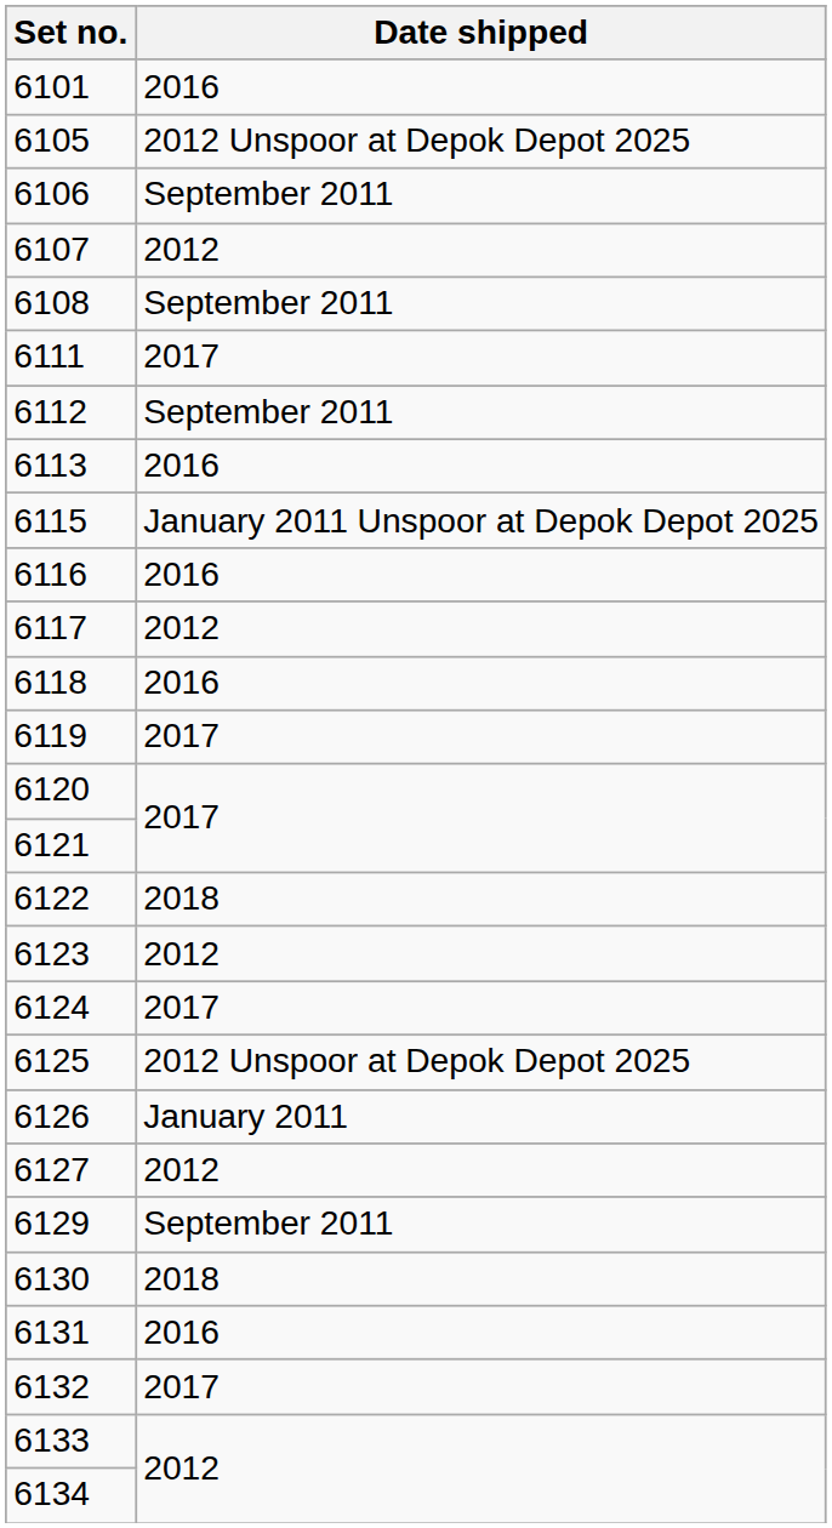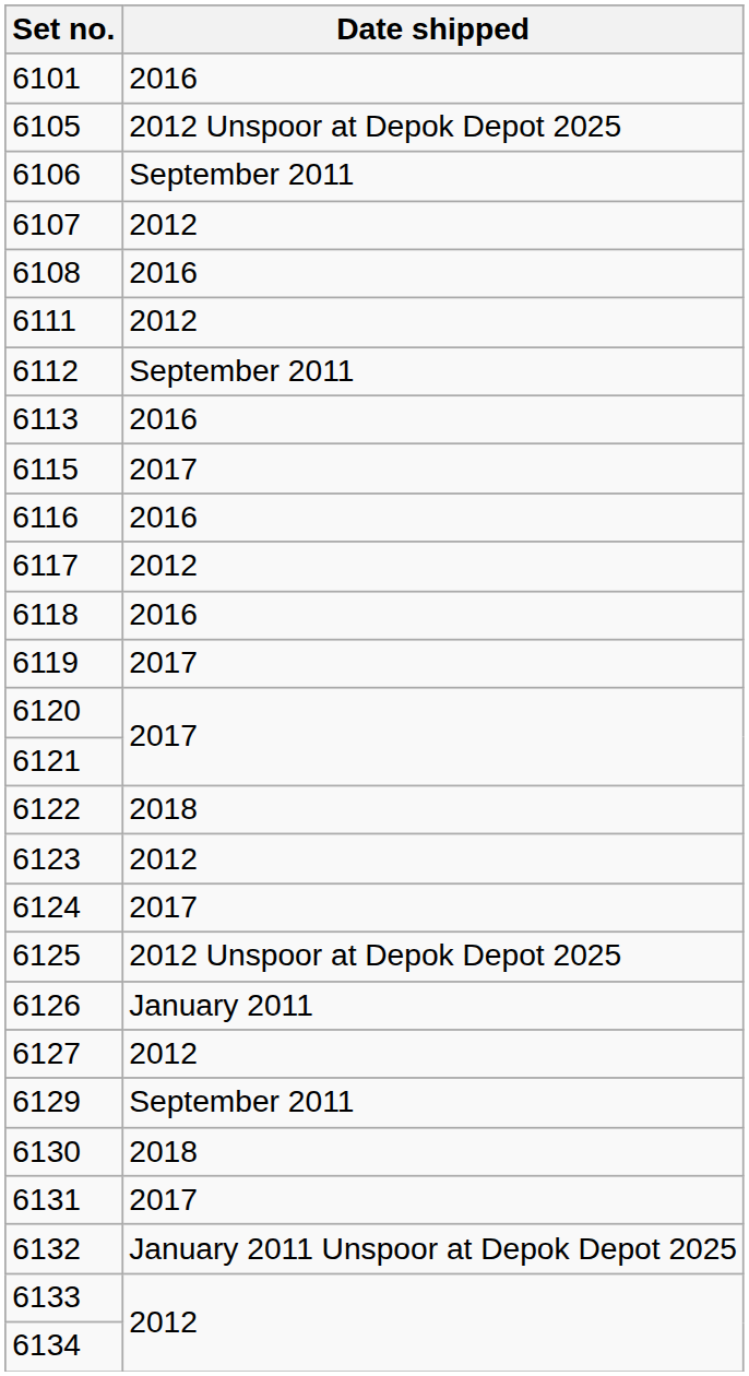 <table class="wikitable">
 <tr>
 <th>Set no.</th>
 <th>Date shipped</th>
 </tr>
 <tr>
 <td>6101</td>
 <td>2016</td>
 </tr>
 <tr>
 <td>6105</td>
 <td>2012 Unspoor at Depok Depot 2025</td>
 </tr>
 <tr>
 <td>6106</td>
 <td>September 2011</td>
 </tr>
 <tr>
 <td>6107</td>
 <td>2012</td>
 </tr>
 <tr>
 <td>6108</td>
-<td>September 2011</td>
+<td>2016</td>
 </tr>
 <tr>
 <td>6111</td>
-<td>2017</td>
+<td>2012</td>
 </tr>
 <tr>
 <td>6112</td>
 <td>September 2011</td>
 </tr>
 <tr>
 <td>6113</td>
 <td>2016</td>
 </tr>
 <tr>
 <td>6115</td>
-<td>January 2011 Unspoor at Depok Depot 2025</td>
+<td>2017</td>
 </tr>
 <tr>
 <td>6116</td>
 <td>2016</td>
 </tr>
 <tr>
 <td>6117</td>
 <td>2012</td>
 </tr>
 <tr>
 <td>6118</td>
 <td>2016</td>
 </tr>
 <tr>
 <td>6119</td>
 <td>2017</td>
 </tr>
 <tr>
 <td>6120</td>
 <td rowspan="2">2017</td>
 </tr>
 <tr>
 <td>6121</td>
 </tr>
 <tr>
 <td>6122</td>
 <td>2018</td>
 </tr>
 <tr>
 <td>6123</td>
 <td>2012</td>
 </tr>
 <tr>
 <td>6124</td>
 <td>2017</td>
 </tr>
 <tr>
 <td>6125</td>
 <td>2012 Unspoor at Depok Depot 2025</td>
 </tr>
 <tr>
 <td>6126</td>
 <td>January 2011</td>
 </tr>
 <tr>
 <td>6127</td>
 <td>2012</td>
 </tr>
 <tr>
 <td>6129</td>
 <td>September 2011</td>
 </tr>
 <tr>
 <td>6130</td>
 <td>2018</td>
 </tr>
 <tr>
 <td>6131</td>
-<td>2016</td>
+<td>2017</td>
 </tr>
 <tr>
 <td>6132</td>
-<td>2017</td>
+<td>January 2011 Unspoor at Depok Depot 2025</td>
 </tr>
 <tr>
 <td>6133</td>
 <td rowspan="2">2012</td>
 </tr>
 <tr>
 <td>6134</td>
 </tr>
 </table>
